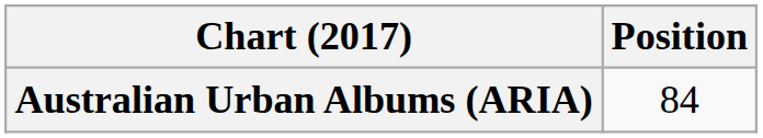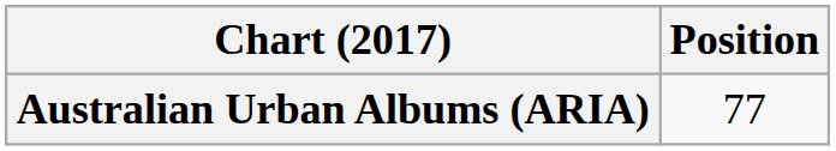 <table class="wikitable plainrowheaders" style="text-align:center;">
 <tr>
 <th scope="col">Chart (2017)</th>
 <th scope="col">Position</th>
 </tr>
 <tr>
 <th scope="row">Australian Urban Albums (ARIA)</th>
-<td>84</td>
+<td>77</td>
 </tr>
 </table>
